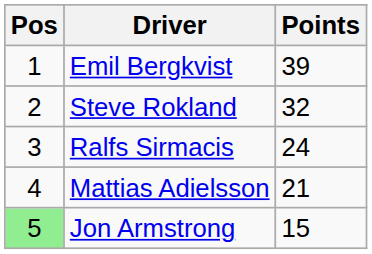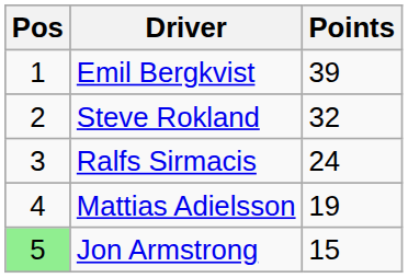 <table class="wikitable" style="font-size: 95%;">
 <tr>
 <th>Pos</th>
 <th>Driver</th>
 <th>Points</th>
 </tr>
 <tr>
 <td align="center">1</td>
 <td> <a href='#'>Emil Bergkvist</a></td>
 <td align="left">39</td>
 </tr>
 <tr>
 <td align="center">2</td>
 <td> <a href='#'>Steve Rokland</a></td>
 <td align="left">32</td>
 </tr>
 <tr>
 <td align="center">3</td>
 <td> <a href='#'>Ralfs Sirmacis</a></td>
 <td align="left">24</td>
 </tr>
 <tr>
 <td align="center">4</td>
 <td> <a href='#'>Mattias Adielsson</a></td>
-<td align="left">21</td>
+<td align="left">19</td>
 </tr>
 <tr>
 <td align="center" style="background: lightgreen;">5</td>
 <td> <a href='#'>Jon Armstrong</a></td>
 <td align="left">15</td>
 </tr>
 </table>
